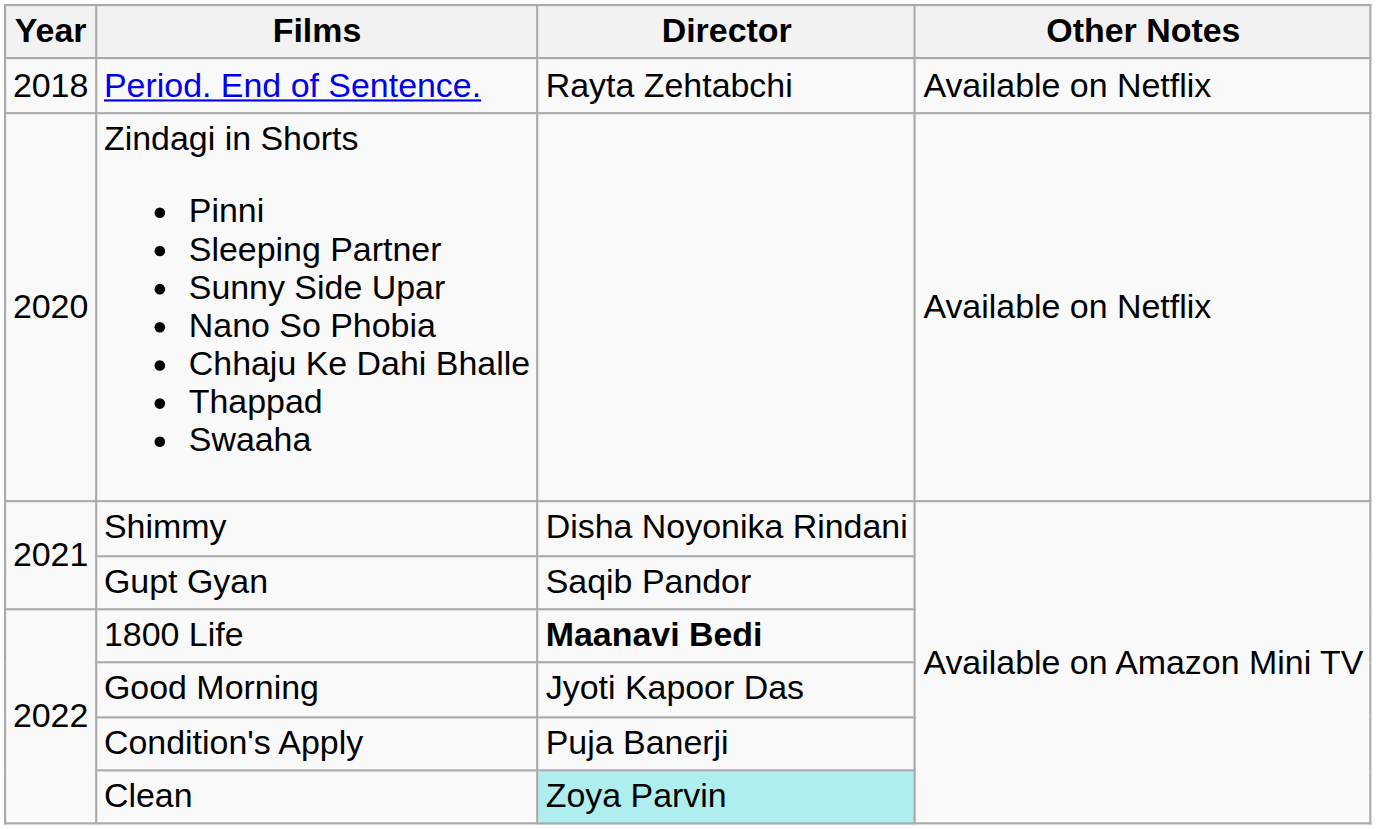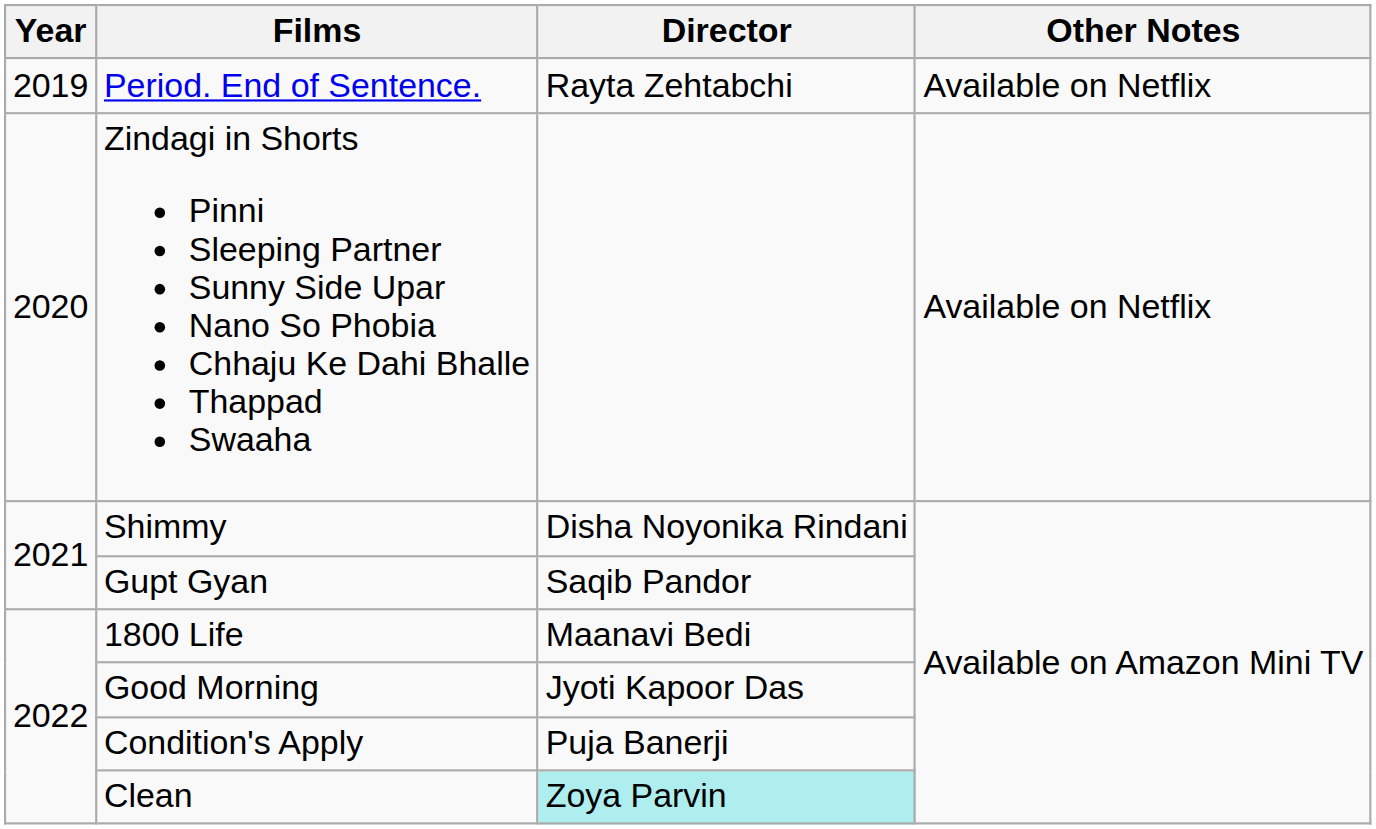 <table class="wikitable">
 <tr>
 <th>Year</th>
 <th>Films</th>
 <th>Director</th>
 <th>Other Notes</th>
 </tr>
 <tr>
-<td>2018</td>
+<td>2019</td>
 <td><a href='#'>Period. End of Sentence.</a></td>
 <td>Rayta Zehtabchi</td>
 <td>Available on Netflix</td>
 </tr>
 <tr>
 <td>2020</td>
 <td>Zindagi in Shorts<br><ul><li>Pinni</li><li>Sleeping Partner</li><li>Sunny Side Upar</li><li>Nano So Phobia</li><li>Chhaju Ke Dahi Bhalle</li><li>Thappad</li><li>Swaaha</li></ul></td>
 <td></td>
 <td>Available on Netflix</td>
 </tr>
 <tr>
 <td rowspan="2">2021</td>
 <td>Shimmy</td>
 <td>Disha Noyonika Rindani</td>
 <td rowspan="6">Available on Amazon Mini TV</td>
 </tr>
 <tr>
 <td>Gupt Gyan</td>
 <td>Saqib Pandor</td>
 </tr>
 <tr>
 <td rowspan="4">2022</td>
 <td>1800 Life</td>
-<td><strong>Maanavi Bedi</strong></td>
+<td>Maanavi Bedi</td>
 </tr>
 <tr>
 <td>Good Morning</td>
 <td>Jyoti Kapoor Das</td>
 </tr>
 <tr>
 <td>Condition's Apply</td>
 <td>Puja Banerji</td>
 </tr>
 <tr>
 <td>Clean</td>
 <td style="background: paleturquoise;">Zoya Parvin</td>
 </tr>
 </table>
